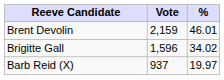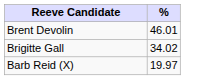 <table class="wikitable">
 <tr>
 <th style="background:#ddf; width:200px;">Reeve Candidate </th>
-<th style="background:#ddf; width:50px;">Vote</th>
 <th style="background:#ddf; width:30px;">%</th>
 </tr>
 <tr>
 <td>Brent Devolin</td>
-<td>2,159</td>
 <td>46.01</td>
 </tr>
 <tr>
 <td>Brigitte Gall</td>
-<td>1,596</td>
 <td>34.02</td>
 </tr>
 <tr>
 <td>Barb Reid (X)</td>
-<td>937</td>
 <td>19.97</td>
 </tr>
 </table>
